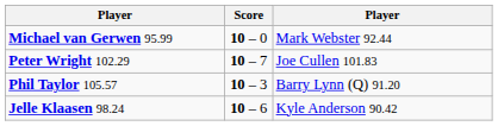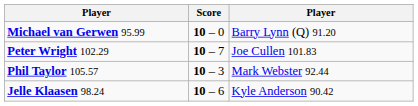 <table class="wikitable">
 <tr style="font-size:10pt;font-weight:bold">
 <th width=230px>Player</th>
 <th width=45px>Score</th>
 <th width=230px>Player</th>
 </tr>
 <tr>
 <td> <strong><a href='#'>Michael van Gerwen</a></strong> <small><span>95.99</span></small></td>
 <td align=center><strong>10</strong> – 0</td>
-<td> <a href='#'>Mark Webster</a> <small><span>92.44</span></small></td>
+<td> <a href='#'>Barry Lynn</a> (Q) <small><span>91.20</span></small></td>
 </tr>
 <tr>
 <td> <strong><a href='#'>Peter Wright</a></strong> <small><span>102.29</span></small></td>
 <td align=center><strong>10</strong> – 7</td>
 <td> <a href='#'>Joe Cullen</a> <small><span>101.83</span></small></td>
 </tr>
 <tr>
 <td> <strong><a href='#'>Phil Taylor</a></strong> <small><span>105.57</span></small></td>
 <td align=center><strong>10</strong> – 3</td>
-<td> <a href='#'>Barry Lynn</a> (Q) <small><span>91.20</span></small></td>
+<td> <a href='#'>Mark Webster</a> <small><span>92.44</span></small></td>
 </tr>
 <tr>
 <td> <strong><a href='#'>Jelle Klaasen</a></strong> <small><span>98.24</span></small></td>
 <td align=center><strong>10</strong> – 6</td>
 <td> <a href='#'>Kyle Anderson</a> <small><span>90.42</span></small></td>
 </tr>
 </table>
